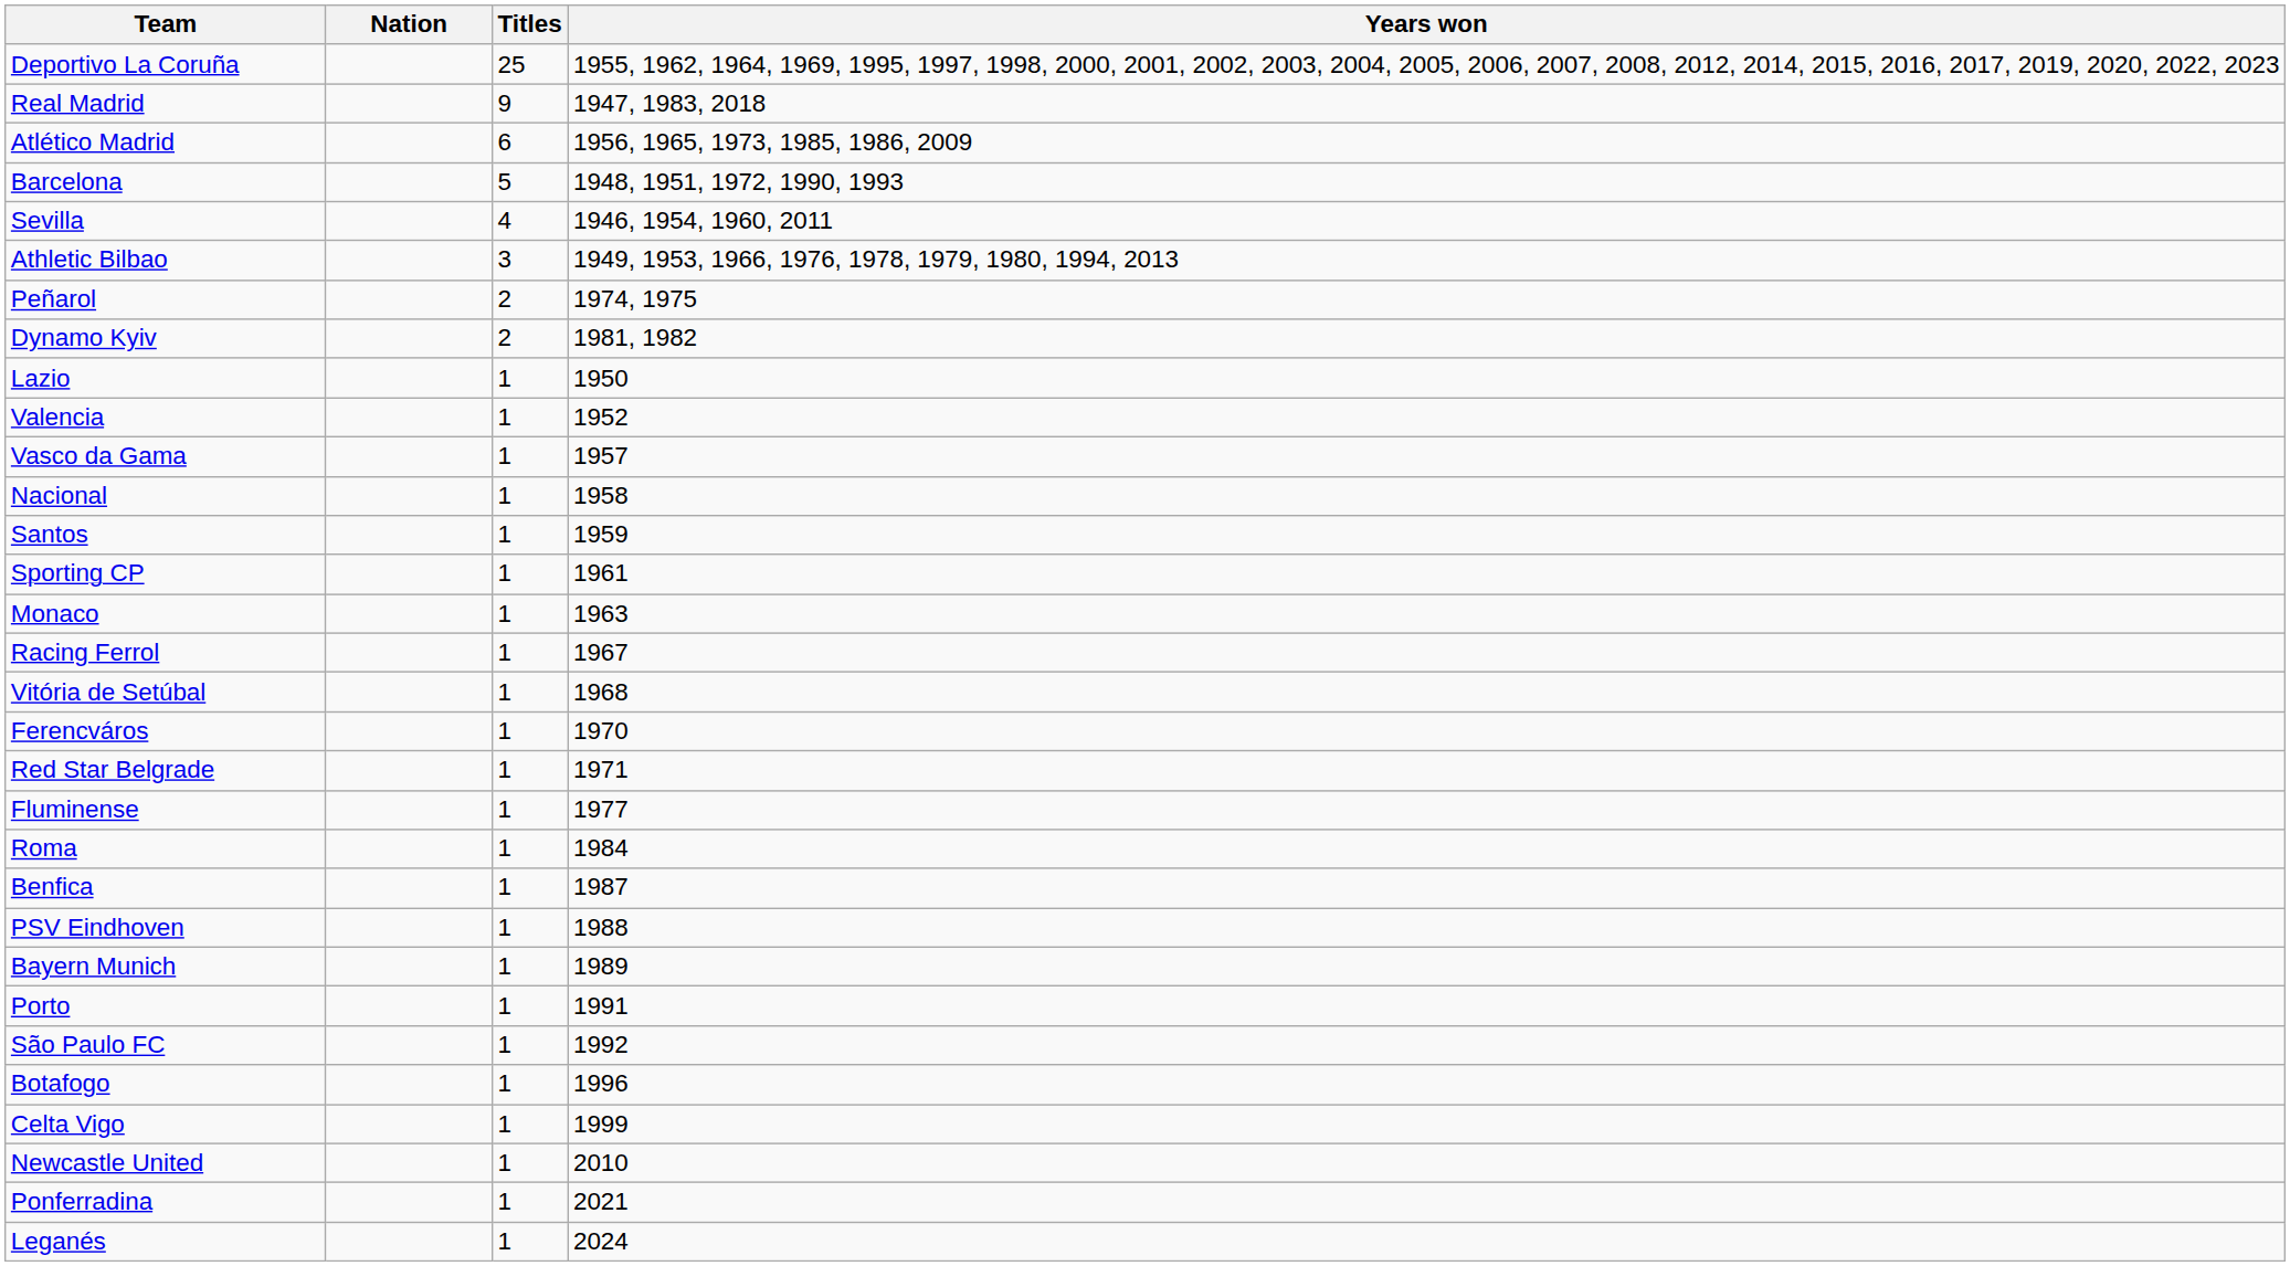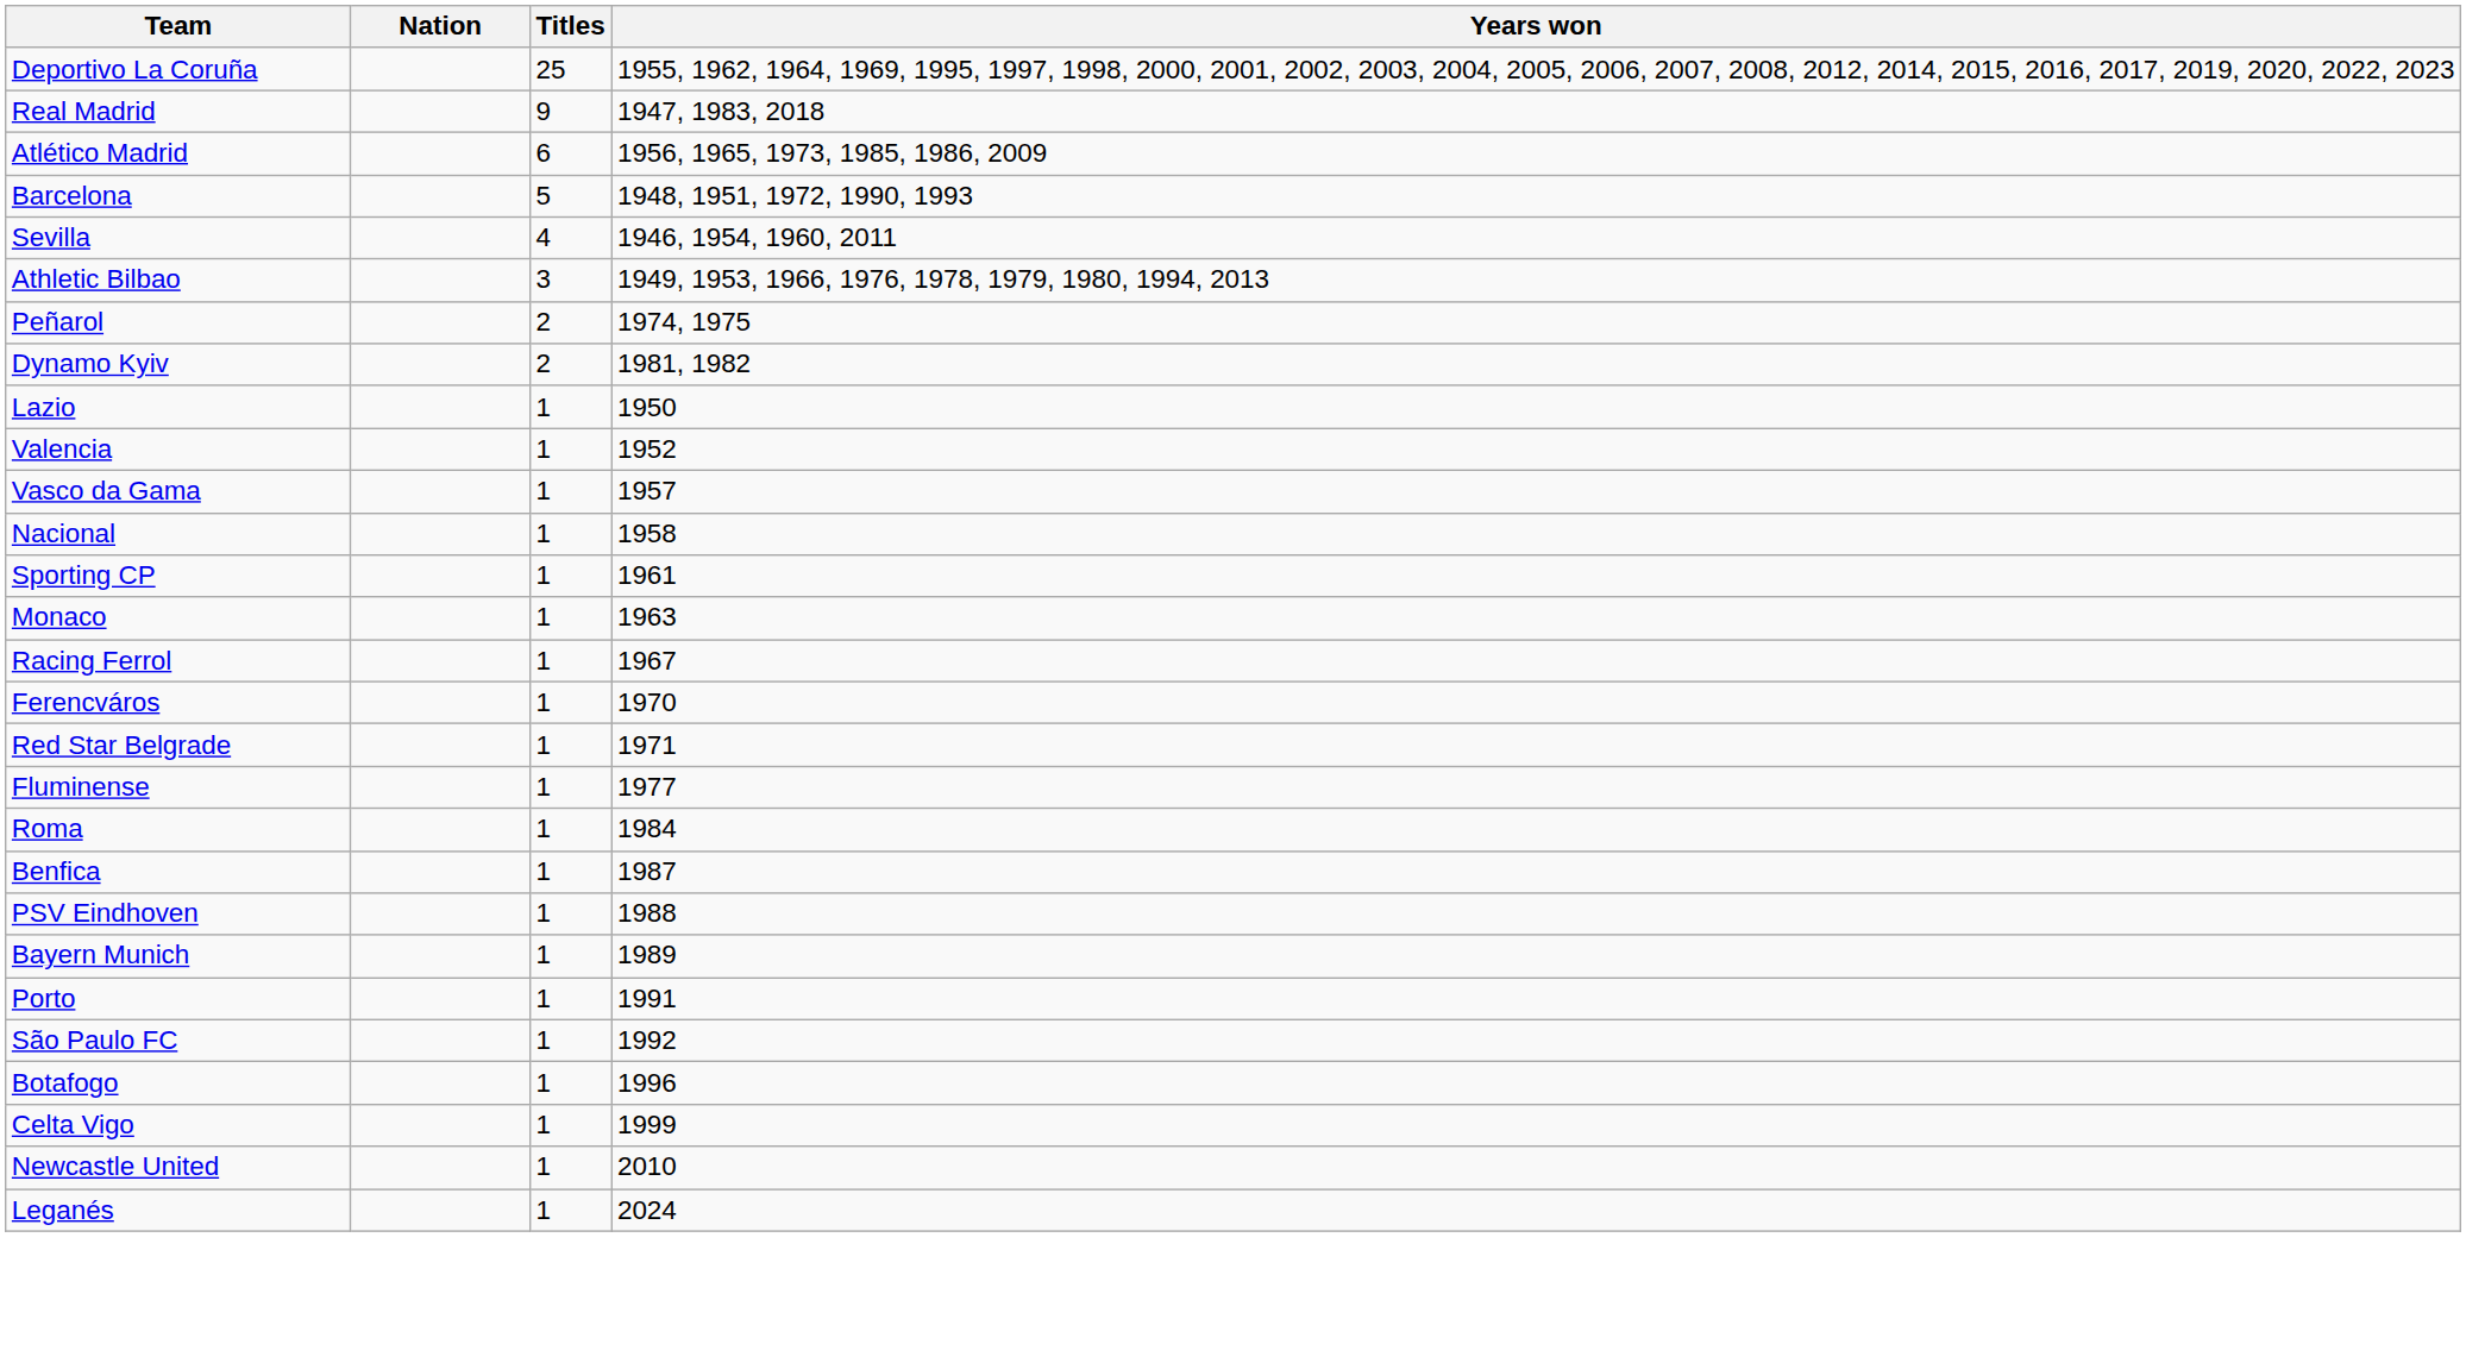 <table class="wikitable sortable">
 <tr>
 <th width=200px>Team</th>
 <th width=100px>Nation</th>
 <th>Titles</th>
 <th>Years won</th>
 </tr>
 <tr>
 <td><a href='#'>Deportivo La Coruña</a></td>
 <td></td>
 <td>25</td>
 <td>1955, 1962, 1964, 1969, 1995, 1997, 1998, 2000, 2001, 2002, 2003, 2004, 2005, 2006, 2007, 2008, 2012, 2014, 2015, 2016, 2017, 2019, 2020, 2022, 2023</td>
 </tr>
 <tr>
 <td><a href='#'>Real Madrid</a></td>
 <td></td>
 <td>9</td>
 <td>1947, 1983, 2018</td>
 </tr>
 <tr>
 <td><a href='#'>Atlético Madrid</a></td>
 <td></td>
 <td>6</td>
 <td>1956, 1965, 1973, 1985, 1986, 2009</td>
 </tr>
 <tr>
 <td><a href='#'>Barcelona</a></td>
 <td></td>
 <td>5</td>
 <td>1948, 1951, 1972, 1990, 1993</td>
 </tr>
 <tr>
 <td><a href='#'>Sevilla</a></td>
 <td></td>
 <td>4</td>
 <td>1946, 1954, 1960, 2011</td>
 </tr>
 <tr>
 <td><a href='#'>Athletic Bilbao</a></td>
 <td></td>
 <td>3</td>
 <td>1949, 1953, 1966, 1976, 1978, 1979, 1980, 1994, 2013</td>
 </tr>
 <tr>
 <td><a href='#'>Peñarol</a></td>
 <td></td>
 <td>2</td>
 <td>1974, 1975</td>
 </tr>
 <tr>
 <td><a href='#'>Dynamo Kyiv</a></td>
 <td></td>
 <td>2</td>
 <td>1981, 1982</td>
 </tr>
 <tr>
 <td><a href='#'>Lazio</a></td>
 <td></td>
 <td>1</td>
 <td>1950</td>
 </tr>
 <tr>
 <td><a href='#'>Valencia</a></td>
 <td></td>
 <td>1</td>
 <td>1952</td>
 </tr>
 <tr>
 <td><a href='#'>Vasco da Gama</a></td>
 <td></td>
 <td>1</td>
 <td>1957</td>
 </tr>
 <tr>
 <td><a href='#'>Nacional</a></td>
 <td></td>
 <td>1</td>
 <td>1958</td>
 </tr>
 <tr>
-<td><a href='#'>Santos</a></td>
-<td></td>
-<td>1</td>
-<td>1959</td>
-</tr>
-<tr>
 <td><a href='#'>Sporting CP</a></td>
 <td></td>
 <td>1</td>
 <td>1961</td>
 </tr>
 <tr>
 <td><a href='#'>Monaco</a></td>
 <td></td>
 <td>1</td>
 <td>1963</td>
 </tr>
 <tr>
 <td><a href='#'>Racing Ferrol</a></td>
 <td></td>
 <td>1</td>
 <td>1967</td>
-</tr>
-<tr>
-<td><a href='#'>Vitória de Setúbal</a></td>
-<td></td>
-<td>1</td>
-<td>1968</td>
 </tr>
 <tr>
 <td><a href='#'>Ferencváros</a></td>
 <td></td>
 <td>1</td>
 <td>1970</td>
 </tr>
 <tr>
 <td><a href='#'>Red Star Belgrade</a></td>
 <td></td>
 <td>1</td>
 <td>1971</td>
 </tr>
 <tr>
 <td><a href='#'>Fluminense</a></td>
 <td></td>
 <td>1</td>
 <td>1977</td>
 </tr>
 <tr>
 <td><a href='#'>Roma</a></td>
 <td></td>
 <td>1</td>
 <td>1984</td>
 </tr>
 <tr>
 <td><a href='#'>Benfica</a></td>
 <td></td>
 <td>1</td>
 <td>1987</td>
 </tr>
 <tr>
 <td><a href='#'>PSV Eindhoven</a></td>
 <td></td>
 <td>1</td>
 <td>1988</td>
 </tr>
 <tr>
 <td><a href='#'>Bayern Munich</a></td>
 <td></td>
 <td>1</td>
 <td>1989</td>
 </tr>
 <tr>
 <td><a href='#'>Porto</a></td>
 <td></td>
 <td>1</td>
 <td>1991</td>
 </tr>
 <tr>
 <td><a href='#'>São Paulo FC</a></td>
 <td></td>
 <td>1</td>
 <td>1992</td>
 </tr>
 <tr>
 <td><a href='#'>Botafogo</a></td>
 <td></td>
 <td>1</td>
 <td>1996</td>
 </tr>
 <tr>
 <td><a href='#'>Celta Vigo</a></td>
 <td></td>
 <td>1</td>
 <td>1999</td>
 </tr>
 <tr>
 <td><a href='#'>Newcastle United</a></td>
 <td></td>
 <td>1</td>
 <td>2010</td>
 </tr>
 <tr>
-<td><a href='#'>Ponferradina</a></td>
-<td></td>
-<td>1</td>
-<td>2021</td>
-</tr>
-<tr>
 <td><a href='#'>Leganés</a></td>
 <td></td>
 <td>1</td>
 <td>2024</td>
 </tr>
 </table>
